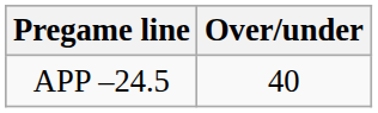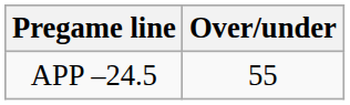 <table class="wikitable">
 <tr align="center">
 <th style=>Pregame line</th>
 <th style=>Over/under</th>
 </tr>
 <tr align="center">
 <td>APP –24.5</td>
-<td>40</td>
+<td>55</td>
 </tr>
 </table>
